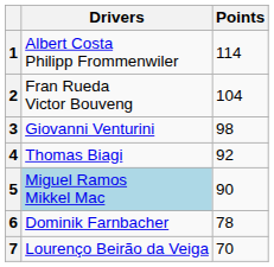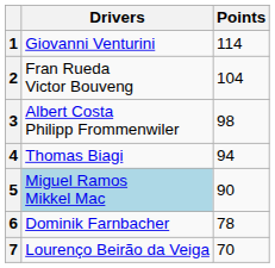 <table class="wikitable">
 <tr>
 <th></th>
 <th>Drivers</th>
 <th>Points</th>
 </tr>
 <tr>
 <th>1</th>
-<td> <a href='#'>Albert Costa</a> <br> Philipp Frommenwiler</td>
+<td> <a href='#'>Giovanni Venturini</a></td>
 <td>114</td>
 </tr>
 <tr>
 <th>2</th>
 <td> Fran Rueda <br> Victor Bouveng</td>
 <td>104</td>
 </tr>
 <tr>
 <th>3</th>
-<td> <a href='#'>Giovanni Venturini</a></td>
+<td> <a href='#'>Albert Costa</a> <br> Philipp Frommenwiler</td>
 <td>98</td>
 </tr>
 <tr>
 <th>4</th>
 <td> <a href='#'>Thomas Biagi</a></td>
-<td>92</td>
+<td>94</td>
 </tr>
 <tr>
 <th>5</th>
 <td style="background: lightblue;"> <a href='#'>Miguel Ramos</a> <br> <a href='#'>Mikkel Mac</a></td>
 <td>90</td>
 </tr>
 <tr>
 <th>6</th>
 <td> <a href='#'>Dominik Farnbacher</a></td>
 <td>78</td>
 </tr>
 <tr>
 <th>7</th>
 <td> <a href='#'>Lourenço Beirão da Veiga</a></td>
 <td>70</td>
 </tr>
 </table>
